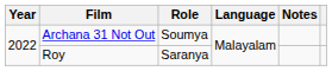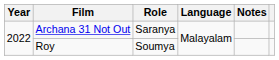 <table class="wikitable sortable">
 <tr>
 <th scope="col">Year</th>
 <th scope="col">Film</th>
 <th scope="col">Role</th>
 <th scope="col">Language</th>
 <th scope="col" class="unsortable">Notes</th>
 <th scope="col" class="unsortable"></th>
 </tr>
 <tr>
 <td rowspan=2>2022</td>
 <td><a href='#'>Archana 31 Not Out</a></td>
-<td>Soumya</td>
+<td>Saranya</td>
 <td rowspan=2>Malayalam</td>
 <td></td>
 <td></td>
 </tr>
 <tr>
 <td>Roy</td>
-<td>Saranya</td>
+<td>Soumya</td>
 <td></td>
 <td></td>
 </tr>
 </table>
